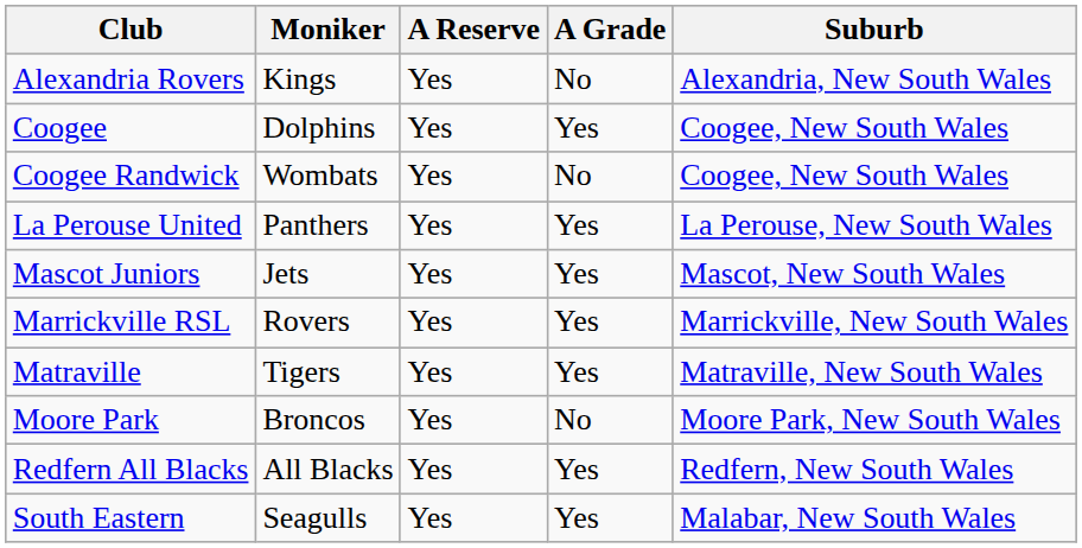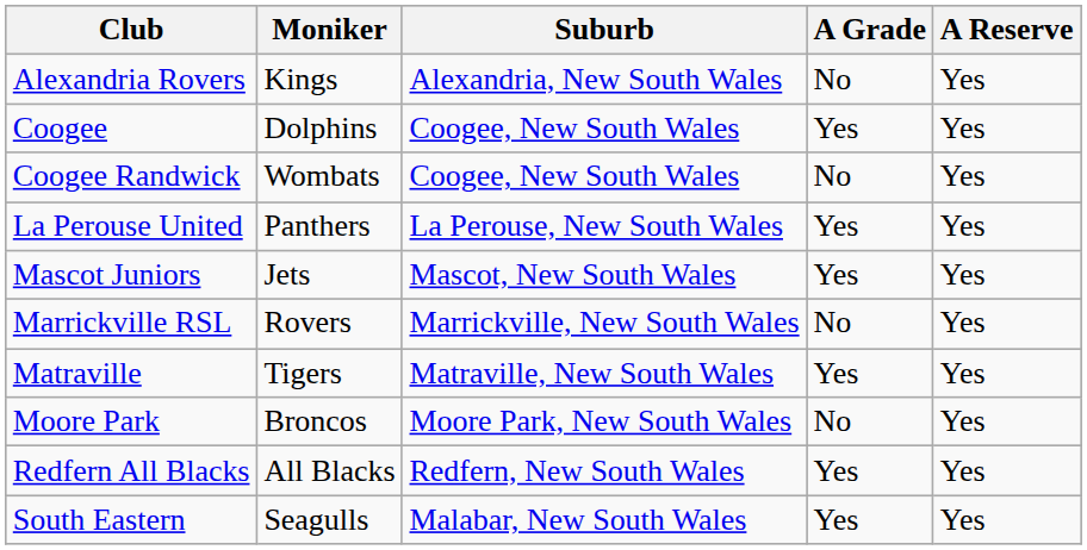 <table class="wikitable">
 <tr>
 <th>Club</th>
 <th>Moniker</th>
+<th>Suburb</th>
+<th>A Grade</th>
 <th>A Reserve</th>
-<th>A Grade</th>
-<th>Suburb</th>
 </tr>
 <tr>
 <td> <a href='#'>Alexandria Rovers</a></td>
 <td>Kings</td>
+<td><a href='#'>Alexandria, New South Wales</a></td>
+<td>No</td>
 <td>Yes</td>
-<td>No</td>
-<td><a href='#'>Alexandria, New South Wales</a></td>
 </tr>
 <tr>
 <td> <a href='#'>Coogee</a></td>
 <td>Dolphins</td>
+<td><a href='#'>Coogee, New South Wales</a></td>
 <td>Yes</td>
 <td>Yes</td>
-<td><a href='#'>Coogee, New South Wales</a></td>
 </tr>
 <tr>
 <td> <a href='#'>Coogee Randwick</a></td>
 <td>Wombats</td>
+<td><a href='#'>Coogee, New South Wales</a></td>
+<td>No</td>
 <td>Yes</td>
-<td>No</td>
-<td><a href='#'>Coogee, New South Wales</a></td>
 </tr>
 <tr>
 <td> <a href='#'>La Perouse United</a></td>
 <td>Panthers</td>
+<td><a href='#'>La Perouse, New South Wales</a></td>
 <td>Yes</td>
 <td>Yes</td>
-<td><a href='#'>La Perouse, New South Wales</a></td>
 </tr>
 <tr>
 <td> <a href='#'>Mascot Juniors</a></td>
 <td>Jets</td>
+<td><a href='#'>Mascot, New South Wales</a></td>
 <td>Yes</td>
 <td>Yes</td>
-<td><a href='#'>Mascot, New South Wales</a></td>
 </tr>
 <tr>
 <td> <a href='#'>Marrickville RSL</a></td>
 <td>Rovers</td>
+<td><a href='#'>Marrickville, New South Wales</a></td>
+<td>No</td>
 <td>Yes</td>
-<td>Yes</td>
-<td><a href='#'>Marrickville, New South Wales</a></td>
 </tr>
 <tr>
 <td> <a href='#'>Matraville</a></td>
 <td>Tigers</td>
+<td><a href='#'>Matraville, New South Wales</a></td>
 <td>Yes</td>
 <td>Yes</td>
-<td><a href='#'>Matraville, New South Wales</a></td>
 </tr>
 <tr>
 <td> <a href='#'>Moore Park</a></td>
 <td>Broncos</td>
+<td><a href='#'>Moore Park, New South Wales</a></td>
+<td>No</td>
 <td>Yes</td>
-<td>No</td>
-<td><a href='#'>Moore Park, New South Wales</a></td>
 </tr>
 <tr>
 <td> <a href='#'>Redfern All Blacks</a></td>
 <td>All Blacks</td>
+<td><a href='#'>Redfern, New South Wales</a></td>
 <td>Yes</td>
 <td>Yes</td>
-<td><a href='#'>Redfern, New South Wales</a></td>
 </tr>
 <tr>
 <td> <a href='#'>South Eastern</a></td>
 <td>Seagulls</td>
+<td><a href='#'>Malabar, New South Wales</a></td>
 <td>Yes</td>
 <td>Yes</td>
-<td><a href='#'>Malabar, New South Wales</a></td>
 </tr>
 </table>
